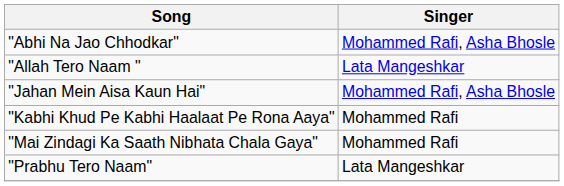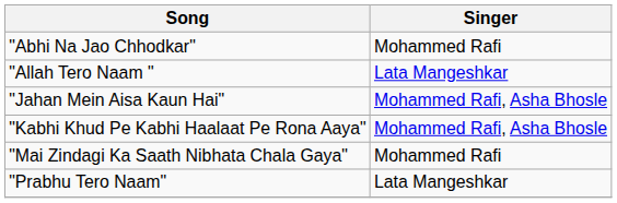 <table class="wikitable">
 <tr>
 <th>Song</th>
 <th>Singer</th>
 </tr>
 <tr>
 <td>"Abhi Na Jao Chhodkar"</td>
-<td><a href='#'>Mohammed Rafi</a>, <a href='#'>Asha Bhosle</a></td>
+<td>Mohammed Rafi</td>
 </tr>
 <tr>
 <td>"Allah Tero Naam "</td>
 <td><a href='#'>Lata Mangeshkar</a></td>
 </tr>
 <tr>
 <td>"Jahan Mein Aisa Kaun Hai"</td>
 <td><a href='#'>Mohammed Rafi</a>, <a href='#'>Asha Bhosle</a></td>
 </tr>
 <tr>
 <td>"Kabhi Khud Pe Kabhi Haalaat Pe Rona Aaya"</td>
-<td>Mohammed Rafi</td>
+<td><a href='#'>Mohammed Rafi</a>, <a href='#'>Asha Bhosle</a></td>
 </tr>
 <tr>
 <td>"Mai Zindagi Ka Saath Nibhata Chala Gaya"</td>
 <td>Mohammed Rafi</td>
 </tr>
 <tr>
 <td>"Prabhu Tero Naam"</td>
 <td>Lata Mangeshkar</td>
 </tr>
 <tr>
 </tr>
 </table>
